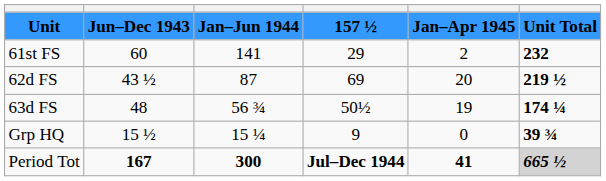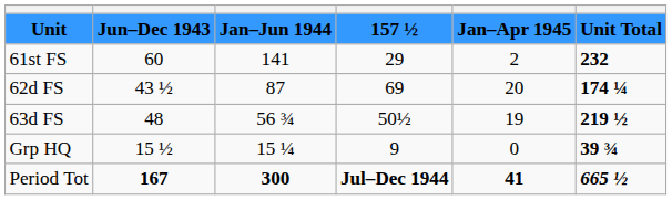 <table class="wikitable">
 <tr>
 <th></th>
 <th></th>
 <th></th>
 <th></th>
 <th></th>
 <th></th>
 </tr>
 <tr style="background:#39f;">
 <td align=center><span><strong>Unit</strong></span></td>
 <td align=center><span><strong>Jun–Dec 1943</strong></span></td>
 <td align=center><span><strong>Jan–Jun 1944</strong></span></td>
 <td align=center><strong>157 ½</strong></td>
 <td><span><strong>Jan–Apr 1945</strong></span></td>
 <td align=center><span><strong>Unit Total</strong></span></td>
 </tr>
 <tr>
 <td>61st FS</td>
 <td align=center>60</td>
 <td align=center>141</td>
 <td align=center>29</td>
 <td align=center>2</td>
 <td><strong>232</strong></td>
 </tr>
 <tr>
 <td>62d FS</td>
 <td align=center>43 ½</td>
 <td align=center>87</td>
 <td align=center>69</td>
 <td align=center>20</td>
-<td><strong>219 ½</strong></td>
+<td><strong>174 ¼</strong></td>
 </tr>
 <tr>
 <td>63d FS</td>
 <td align=center>48</td>
 <td align=center>56 ¾</td>
 <td align=center>50½</td>
 <td align=center>19</td>
-<td><strong>174 ¼</strong></td>
+<td><strong>219 ½</strong></td>
 </tr>
 <tr>
 <td>Grp HQ</td>
 <td align=center>15 ½</td>
 <td align=center>15 ¼</td>
 <td align=center>9</td>
 <td align=center>0</td>
 <td><strong>39 ¾</strong></td>
 </tr>
 <tr>
 <td>Period Tot</td>
 <td align=center><strong>167</strong></td>
 <td align=center><strong>300</strong></td>
 <td align=center><span><strong>Jul–Dec 1944</strong></span></td>
 <td align=center><strong>41</strong></td>
-<td style="background: lightgrey;"><strong><em>665 ½</em></strong></td>
+<td><strong><em>665 ½</em></strong></td>
 </tr>
 </table>
